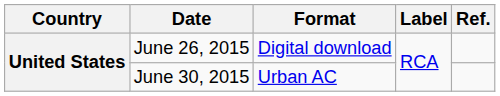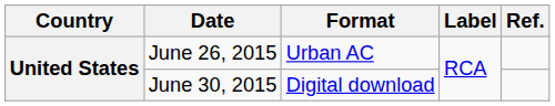 <table class="wikitable plainrowheaders">
 <tr>
 <th scope="col">Country</th>
 <th scope="col">Date</th>
 <th scope="col">Format</th>
 <th scope="col">Label</th>
 <th scope="col" class="unsortable">Ref.</th>
 </tr>
 <tr>
 <th scope="row" rowspan=2>United States</th>
 <td>June 26, 2015</td>
-<td><a href='#'>Digital download</a></td>
+<td><a href='#'>Urban AC</a></td>
 <td rowspan=2><a href='#'>RCA</a></td>
 <td></td>
 </tr>
 <tr>
 <td>June 30, 2015</td>
-<td><a href='#'>Urban AC</a></td>
+<td><a href='#'>Digital download</a></td>
 <td></td>
 </tr>
 </table>
